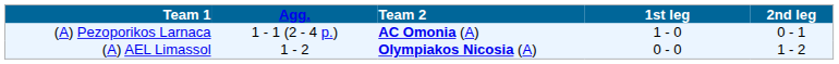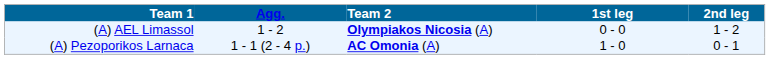 <table cellspacing="0" style="background: #EBF5FF; border: 1px #aaa solid; border-collapse: collapse; font-size: 95%;" width=70%>
 <tr bgcolor=#006699 style="color:white;">
 <th width=25% align="right">Team 1</th>
 <th width=20% align="center"><a href='#'>Agg.</a></th>
 <th width=25% align="left">Team 2</th>
 <th width=20% align="center">1st leg</th>
 <th width=20% align="center">2nd leg</th>
 </tr>
 <tr>
+<td align=right>(<a href='#'>A</a>) <a href='#'>AEL Limassol</a></td>
+<td align=center>1 - 2</td>
+<td align=left><strong><a href='#'>Olympiakos Nicosia</a></strong> (<a href='#'>A</a>)</td>
+<td align=center>0 - 0</td>
+<td align=center>1 - 2</td>
+</tr>
+<tr>
 <td align=right>(<a href='#'>A</a>) <a href='#'>Pezoporikos Larnaca</a></td>
 <td align=center>1 - 1 (2 - 4 <a href='#'>p.</a>)</td>
 <td align=left><strong><a href='#'>AC Omonia</a></strong> (<a href='#'>A</a>)</td>
 <td align=center>1 - 0</td>
 <td align=center>0 - 1</td>
 </tr>
 <tr>
-<td align=right>(<a href='#'>A</a>) <a href='#'>AEL Limassol</a></td>
-<td align=center>1 - 2</td>
-<td align=left><strong><a href='#'>Olympiakos Nicosia</a></strong> (<a href='#'>A</a>)</td>
-<td align=center>0 - 0</td>
-<td align=center>1 - 2</td>
-</tr>
-<tr>
 </tr>
 </table>
